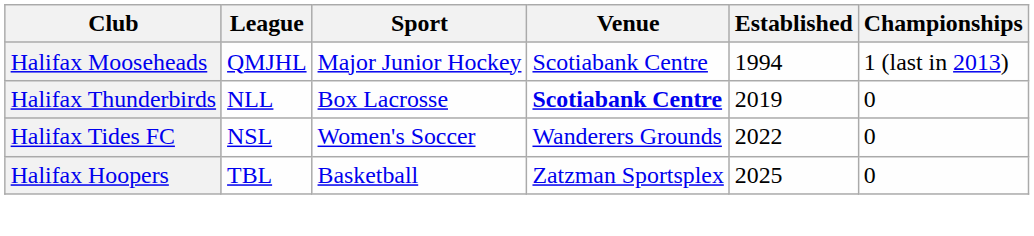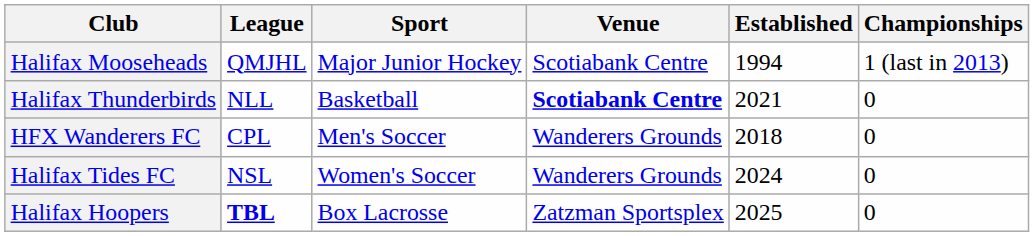 <table class="wikitable sortable" style="border:1px solid #ddd; background:#fefefe; padding:3px; margin:0; margin:auto;">
 <tr>
 <th scope="col">Club</th>
 <th scope="col">League</th>
 <th scope="col">Sport</th>
 <th scope="col">Venue</th>
 <th scope="col">Established</th>
 <th scope="col">Championships</th>
 </tr>
 <tr>
 <th scope="row" style="font-weight: normal; text-align: left;"><a href='#'>Halifax Mooseheads</a></th>
 <td><a href='#'>QMJHL</a></td>
 <td><a href='#'>Major Junior Hockey</a></td>
 <td><a href='#'>Scotiabank Centre</a></td>
 <td>1994</td>
 <td>1 (last in <a href='#'>2013</a>)</td>
 </tr>
 <tr>
 <th scope="row" style="font-weight: normal; text-align: left;"><a href='#'>Halifax Thunderbirds</a></th>
 <td><a href='#'>NLL</a></td>
-<td><a href='#'>Box Lacrosse</a></td>
+<td><a href='#'>Basketball</a></td>
 <td><strong><a href='#'>Scotiabank Centre</a></strong></td>
-<td>2019</td>
+<td>2021</td>
+<td>0</td>
+</tr>
+<tr>
+<th scope="row" style="font-weight: normal; text-align: left;"><a href='#'>HFX Wanderers FC</a></th>
+<td><a href='#'>CPL</a></td>
+<td><a href='#'>Men's Soccer</a></td>
+<td><a href='#'>Wanderers Grounds</a></td>
+<td>2018</td>
 <td>0</td>
 </tr>
 <tr>
 <th scope="row" style="font-weight: normal; text-align: left;"><a href='#'>Halifax Tides FC</a></th>
 <td><a href='#'>NSL</a></td>
 <td><a href='#'>Women's Soccer</a></td>
 <td><a href='#'>Wanderers Grounds</a></td>
-<td>2022</td>
+<td>2024</td>
 <td>0</td>
 </tr>
 <tr>
 <th scope="row" style="font-weight: normal; text-align: left;"><a href='#'>Halifax Hoopers</a></th>
-<td><a href='#'>TBL</a></td>
-<td><a href='#'>Basketball</a></td>
+<td><strong><a href='#'>TBL</a></strong></td>
+<td><a href='#'>Box Lacrosse</a></td>
 <td><a href='#'>Zatzman Sportsplex</a></td>
 <td>2025</td>
 <td>0</td>
 </tr>
 </table>
